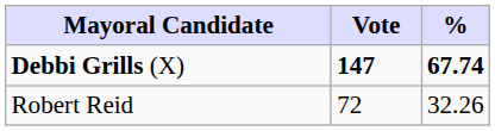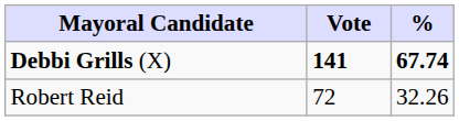 <table class="wikitable">
 <tr>
 <th style="background:#ddf; width:200px;">Mayoral Candidate</th>
 <th style="background:#ddf; width:50px;">Vote</th>
 <th style="background:#ddf; width:30px;">%</th>
 </tr>
 <tr>
 <td><strong>Debbi Grills</strong> (X)</td>
-<td><strong>147</strong></td>
+<td><strong>141</strong></td>
 <td><strong>67.74</strong></td>
 </tr>
 <tr>
 <td>Robert Reid</td>
 <td>72</td>
 <td>32.26</td>
 </tr>
 </table>
